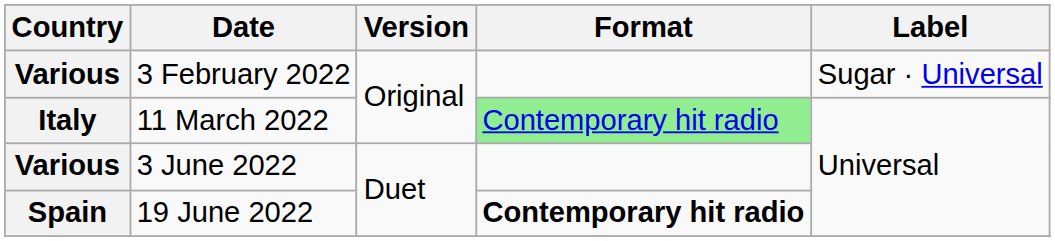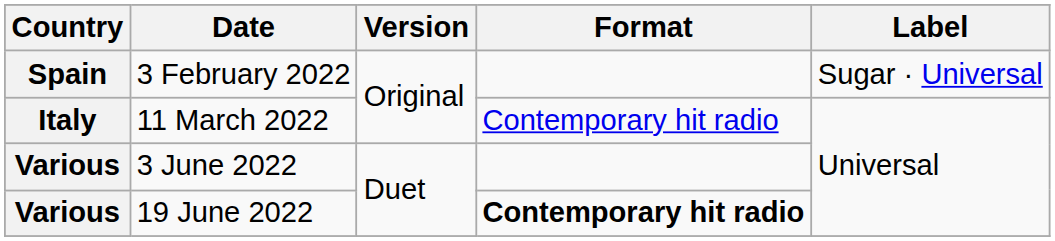 <table class="wikitable plainrowheaders">
 <tr>
 <th>Country</th>
 <th>Date</th>
 <th>Version</th>
 <th>Format</th>
 <th>Label</th>
 </tr>
 <tr>
-<th scope="row">Various</th>
+<th scope="row">Spain</th>
 <td>3 February 2022</td>
 <td rowspan="2">Original</td>
 <td></td>
 <td>Sugar · <a href='#'>Universal</a></td>
 </tr>
 <tr>
 <th scope="row">Italy</th>
 <td>11 March 2022</td>
-<td style="background: lightgreen;"><a href='#'>Contemporary hit radio</a></td>
+<td><a href='#'>Contemporary hit radio</a></td>
 <td rowspan="3">Universal</td>
 </tr>
 <tr>
 <th scope="row">Various</th>
 <td>3 June 2022</td>
 <td rowspan="2">Duet</td>
 <td></td>
 </tr>
 <tr>
-<th scope="row">Spain</th>
+<th scope="row">Various</th>
 <td>19 June 2022</td>
 <td><strong>Contemporary hit radio</strong></td>
 </tr>
 </table>
